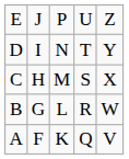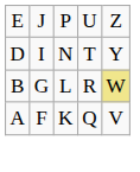 <table class="wikitable" style="text-align:center;">
 <tr>
 <td>E</td>
 <td>J</td>
 <td>P</td>
 <td>U</td>
 <td>Z</td>
 </tr>
 <tr>
 <td>D</td>
 <td>I</td>
 <td>N</td>
 <td>T</td>
 <td>Y</td>
 </tr>
 <tr>
-<td>C</td>
-<td>H</td>
-<td>M</td>
-<td>S</td>
-<td>X</td>
-</tr>
-<tr>
 <td>B</td>
 <td>G</td>
 <td>L</td>
 <td>R</td>
-<td>W</td>
+<td style="background: khaki;">W</td>
 </tr>
 <tr>
 <td>A</td>
 <td>F</td>
 <td>K</td>
 <td>Q</td>
 <td>V</td>
 </tr>
 </table>
